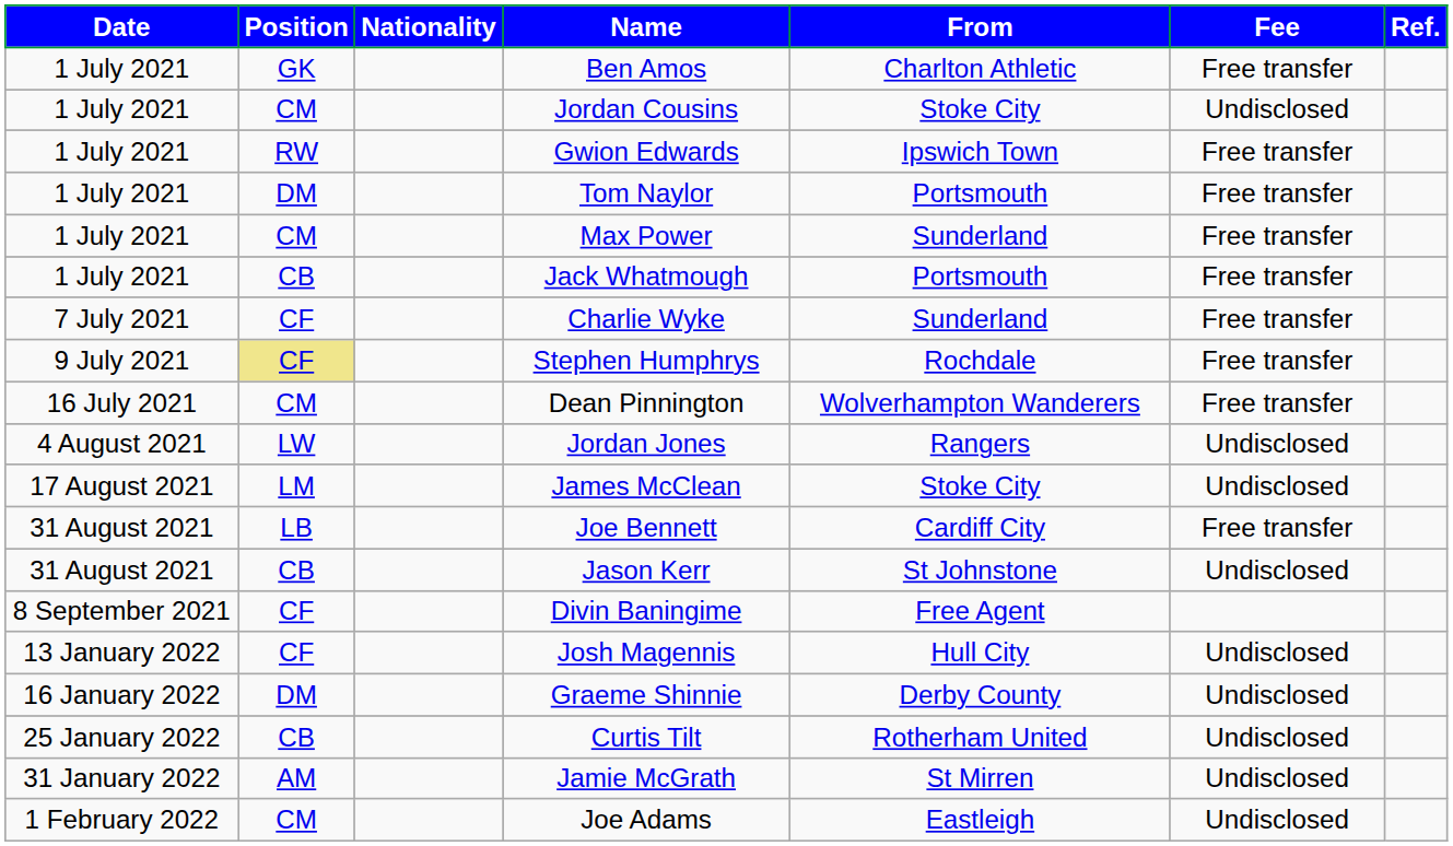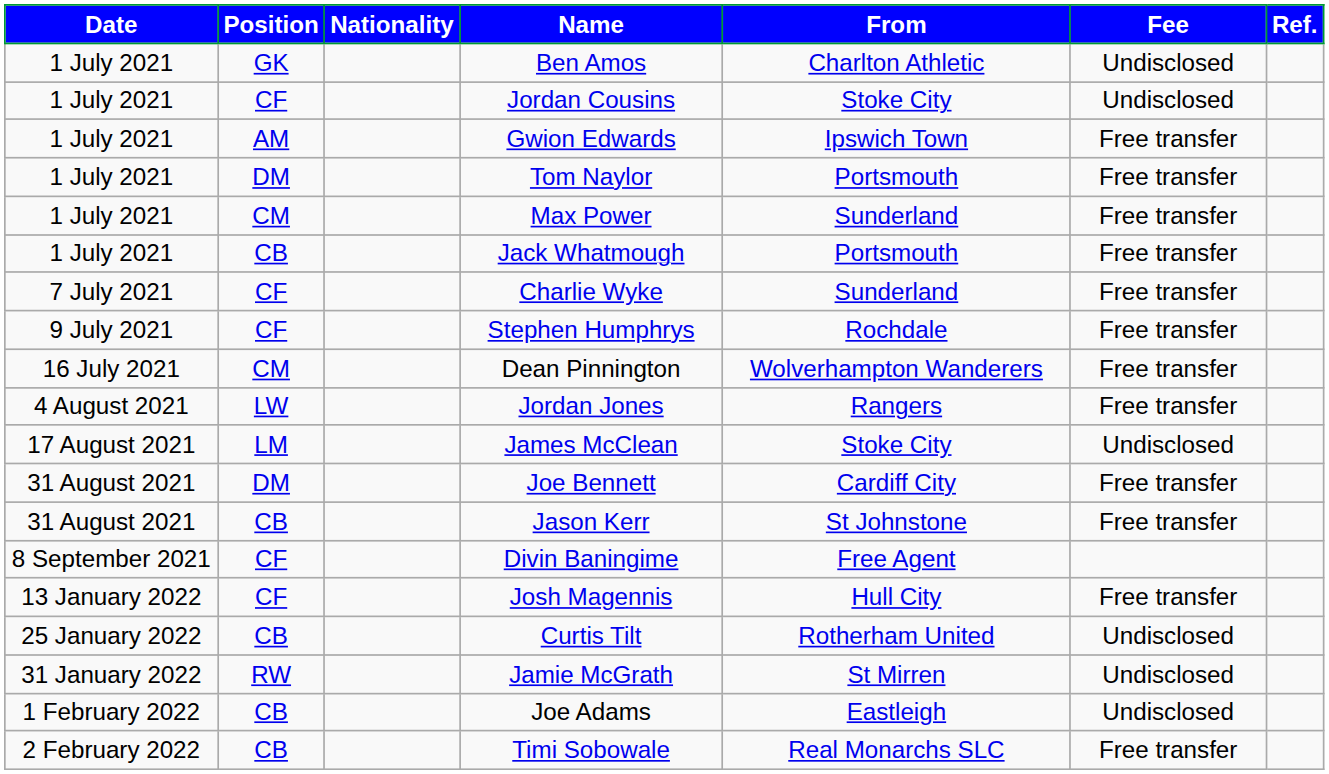 <table class="wikitable"  style="text-align:center; font-size:90%; ">
 <tr>
 <th style="background:#00f; color:#fff; border:1px solid #093; width:120px;">Date</th>
 <th style="background:#00f; color:#fff; border:1px solid #093; width:50px;">Position</th>
 <th style="background:#00f; color:#fff; border:1px solid #093; width:50px;">Nationality</th>
 <th style="background:#00f; color:#fff; border:1px solid #093; width:150px;">Name</th>
 <th style="background:#00f; color:#fff; border:1px solid #093; width:200px;">From</th>
 <th style="background:#00f; color:#fff; border:1px solid #093; width:110px;">Fee</th>
 <th style="background:#00f; color:#fff; border:1px solid #093; width:25px;">Ref.</th>
 </tr>
 <tr>
 <td>1 July 2021</td>
 <td><a href='#'>GK</a></td>
 <td></td>
 <td><a href='#'>Ben Amos</a></td>
 <td> <a href='#'>Charlton Athletic</a></td>
-<td>Free transfer</td>
+<td>Undisclosed</td>
 <td></td>
 </tr>
 <tr>
 <td>1 July 2021</td>
-<td><a href='#'>CM</a></td>
+<td><a href='#'>CF</a></td>
 <td></td>
 <td><a href='#'>Jordan Cousins</a></td>
 <td> <a href='#'>Stoke City</a></td>
 <td>Undisclosed</td>
 <td></td>
 </tr>
 <tr>
 <td>1 July 2021</td>
-<td><a href='#'>RW</a></td>
+<td><a href='#'>AM</a></td>
 <td></td>
 <td><a href='#'>Gwion Edwards</a></td>
 <td> <a href='#'>Ipswich Town</a></td>
 <td>Free transfer</td>
 <td></td>
 </tr>
 <tr>
 <td>1 July 2021</td>
 <td><a href='#'>DM</a></td>
 <td></td>
 <td><a href='#'>Tom Naylor</a></td>
 <td> <a href='#'>Portsmouth</a></td>
 <td>Free transfer</td>
 <td></td>
 </tr>
 <tr>
 <td>1 July 2021</td>
 <td><a href='#'>CM</a></td>
 <td></td>
 <td><a href='#'>Max Power</a></td>
 <td> <a href='#'>Sunderland</a></td>
 <td>Free transfer</td>
 <td></td>
 </tr>
 <tr>
 <td>1 July 2021</td>
 <td><a href='#'>CB</a></td>
 <td></td>
 <td><a href='#'>Jack Whatmough</a></td>
 <td> <a href='#'>Portsmouth</a></td>
 <td>Free transfer</td>
 <td></td>
 </tr>
 <tr>
 <td>7 July 2021</td>
 <td><a href='#'>CF</a></td>
 <td></td>
 <td><a href='#'>Charlie Wyke</a></td>
 <td> <a href='#'>Sunderland</a></td>
 <td>Free transfer</td>
 <td></td>
 </tr>
 <tr>
 <td>9 July 2021</td>
-<td style="background: khaki;"><a href='#'>CF</a></td>
+<td><a href='#'>CF</a></td>
 <td></td>
 <td><a href='#'>Stephen Humphrys</a></td>
 <td> <a href='#'>Rochdale</a></td>
 <td>Free transfer</td>
 <td></td>
 </tr>
 <tr>
 <td>16 July 2021</td>
 <td><a href='#'>CM</a></td>
 <td></td>
 <td>Dean Pinnington</td>
 <td> <a href='#'>Wolverhampton Wanderers</a></td>
 <td>Free transfer</td>
 <td></td>
 </tr>
 <tr>
 <td>4 August 2021</td>
 <td><a href='#'>LW</a></td>
 <td></td>
 <td><a href='#'>Jordan Jones</a></td>
 <td> <a href='#'>Rangers</a></td>
-<td>Undisclosed</td>
+<td>Free transfer</td>
 <td></td>
 </tr>
 <tr>
 <td>17 August 2021</td>
 <td><a href='#'>LM</a></td>
 <td></td>
 <td><a href='#'>James McClean</a></td>
 <td> <a href='#'>Stoke City</a></td>
 <td>Undisclosed</td>
 <td></td>
 </tr>
 <tr>
 <td>31 August 2021</td>
-<td><a href='#'>LB</a></td>
+<td><a href='#'>DM</a></td>
 <td></td>
 <td><a href='#'>Joe Bennett</a></td>
 <td> <a href='#'>Cardiff City</a></td>
 <td>Free transfer</td>
 <td></td>
 </tr>
 <tr>
 <td>31 August 2021</td>
 <td><a href='#'>CB</a></td>
 <td></td>
 <td><a href='#'>Jason Kerr</a></td>
 <td> <a href='#'>St Johnstone</a></td>
-<td>Undisclosed</td>
+<td>Free transfer</td>
 <td></td>
 </tr>
 <tr>
 <td>8 September 2021</td>
 <td><a href='#'>CF</a></td>
 <td></td>
 <td><a href='#'>Divin Baningime</a></td>
 <td> <a href='#'>Free Agent</a></td>
 <td></td>
 <td></td>
 </tr>
 <tr>
 <td>13 January 2022</td>
 <td><a href='#'>CF</a></td>
 <td></td>
 <td><a href='#'>Josh Magennis</a></td>
 <td> <a href='#'>Hull City</a></td>
-<td>Undisclosed</td>
-<td></td>
-</tr>
-<tr>
-<td>16 January 2022</td>
-<td><a href='#'>DM</a></td>
-<td></td>
-<td><a href='#'>Graeme Shinnie</a></td>
-<td> <a href='#'>Derby County</a></td>
-<td>Undisclosed</td>
+<td>Free transfer</td>
 <td></td>
 </tr>
 <tr>
 <td>25 January 2022</td>
 <td><a href='#'>CB</a></td>
 <td></td>
 <td><a href='#'>Curtis Tilt</a></td>
 <td> <a href='#'>Rotherham United</a></td>
 <td>Undisclosed</td>
 <td></td>
 </tr>
 <tr>
 <td>31 January 2022</td>
-<td><a href='#'>AM</a></td>
+<td><a href='#'>RW</a></td>
 <td></td>
 <td><a href='#'>Jamie McGrath</a></td>
 <td> <a href='#'>St Mirren</a></td>
 <td>Undisclosed</td>
 <td></td>
 </tr>
 <tr>
 <td>1 February 2022</td>
-<td><a href='#'>CM</a></td>
+<td><a href='#'>CB</a></td>
 <td></td>
 <td>Joe Adams</td>
 <td> <a href='#'>Eastleigh</a></td>
 <td>Undisclosed</td>
 <td></td>
 </tr>
+<tr>
+<td>2 February 2022</td>
+<td><a href='#'>CB</a></td>
+<td></td>
+<td><a href='#'>Timi Sobowale</a></td>
+<td> <a href='#'>Real Monarchs SLC</a></td>
+<td>Free transfer</td>
+<td></td>
+</tr>
 </table>
